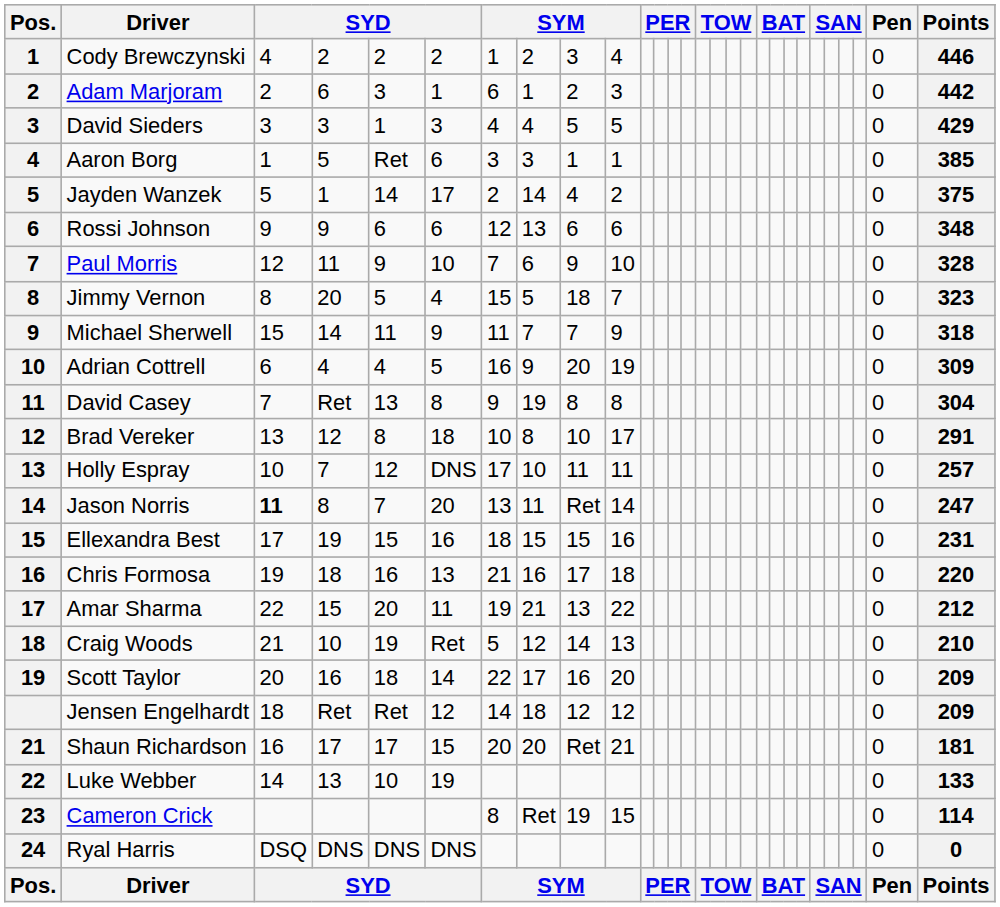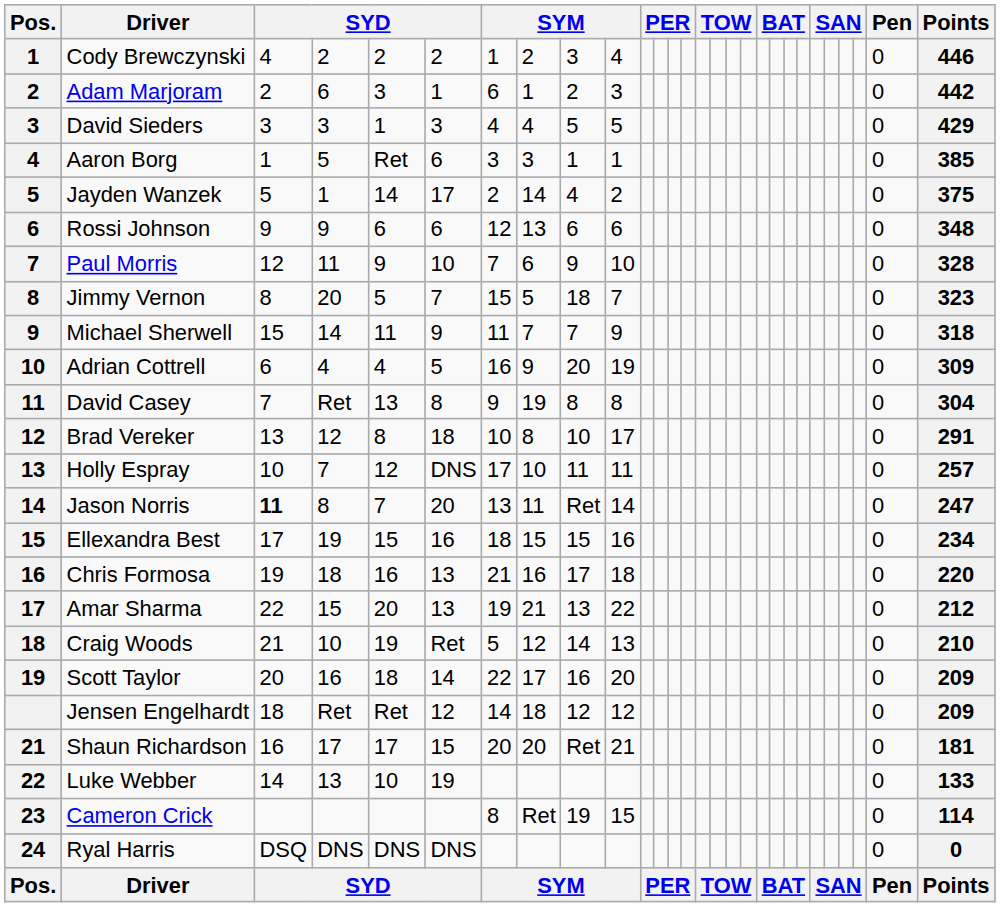 <table class="wikitable" style=font-size:85%;>
 <tr>
 <th>Pos.</th>
 <th>Driver</th>
 <th colspan="4"><a href='#'>SYD</a></th>
 <th colspan="4"><a href='#'>SYM</a></th>
 <th colspan="4"><a href='#'>PER</a></th>
 <th colspan="4"><a href='#'>TOW</a></th>
 <th colspan="4"><a href='#'>BAT</a></th>
 <th colspan="4"><a href='#'>SAN</a></th>
 <th>Pen</th>
 <th>Points</th>
 </tr>
 <tr>
 <th>1</th>
 <td> Cody Brewczynski</td>
 <td>4</td>
 <td>2</td>
 <td>2</td>
 <td>2</td>
 <td>1</td>
 <td>2</td>
 <td>3</td>
 <td>4</td>
 <td></td>
 <td></td>
 <td></td>
 <td></td>
 <td></td>
 <td></td>
 <td></td>
 <td></td>
 <td></td>
 <td></td>
 <td></td>
 <td></td>
 <td></td>
 <td></td>
 <td></td>
 <td></td>
 <td>0</td>
 <th>446</th>
 </tr>
 <tr>
 <th>2</th>
 <td> <a href='#'>Adam Marjoram</a></td>
 <td>2</td>
 <td>6</td>
 <td>3</td>
 <td>1</td>
 <td>6</td>
 <td>1</td>
 <td>2</td>
 <td>3</td>
 <td></td>
 <td></td>
 <td></td>
 <td></td>
 <td></td>
 <td></td>
 <td></td>
 <td></td>
 <td></td>
 <td></td>
 <td></td>
 <td></td>
 <td></td>
 <td></td>
 <td></td>
 <td></td>
 <td>0</td>
 <th>442</th>
 </tr>
 <tr>
 <th>3</th>
 <td> David Sieders</td>
 <td>3</td>
 <td>3</td>
 <td>1</td>
 <td>3</td>
 <td>4</td>
 <td>4</td>
 <td>5</td>
 <td>5</td>
 <td></td>
 <td></td>
 <td></td>
 <td></td>
 <td></td>
 <td></td>
 <td></td>
 <td></td>
 <td></td>
 <td></td>
 <td></td>
 <td></td>
 <td></td>
 <td></td>
 <td></td>
 <td></td>
 <td>0</td>
 <th>429</th>
 </tr>
 <tr>
 <th>4</th>
 <td> Aaron Borg</td>
 <td>1</td>
 <td>5</td>
 <td>Ret</td>
 <td>6</td>
 <td>3</td>
 <td>3</td>
 <td>1</td>
 <td>1</td>
 <td></td>
 <td></td>
 <td></td>
 <td></td>
 <td></td>
 <td></td>
 <td></td>
 <td></td>
 <td></td>
 <td></td>
 <td></td>
 <td></td>
 <td></td>
 <td></td>
 <td></td>
 <td></td>
 <td>0</td>
 <th>385</th>
 </tr>
 <tr>
 <th>5</th>
 <td> Jayden Wanzek</td>
 <td>5</td>
 <td>1</td>
 <td>14</td>
 <td>17</td>
 <td>2</td>
 <td>14</td>
 <td>4</td>
 <td>2</td>
 <td></td>
 <td></td>
 <td></td>
 <td></td>
 <td></td>
 <td></td>
 <td></td>
 <td></td>
 <td></td>
 <td></td>
 <td></td>
 <td></td>
 <td></td>
 <td></td>
 <td></td>
 <td></td>
 <td>0</td>
 <th>375</th>
 </tr>
 <tr>
 <th>6</th>
 <td> Rossi Johnson</td>
 <td>9</td>
 <td>9</td>
 <td>6</td>
 <td>6</td>
 <td>12</td>
 <td>13</td>
 <td>6</td>
 <td>6</td>
 <td></td>
 <td></td>
 <td></td>
 <td></td>
 <td></td>
 <td></td>
 <td></td>
 <td></td>
 <td></td>
 <td></td>
 <td></td>
 <td></td>
 <td></td>
 <td></td>
 <td></td>
 <td></td>
 <td>0</td>
 <th>348</th>
 </tr>
 <tr>
 <th>7</th>
 <td> <a href='#'>Paul Morris</a></td>
 <td>12</td>
 <td>11</td>
 <td>9</td>
 <td>10</td>
 <td>7</td>
 <td>6</td>
 <td>9</td>
 <td>10</td>
 <td></td>
 <td></td>
 <td></td>
 <td></td>
 <td></td>
 <td></td>
 <td></td>
 <td></td>
 <td></td>
 <td></td>
 <td></td>
 <td></td>
 <td></td>
 <td></td>
 <td></td>
 <td></td>
 <td>0</td>
 <th>328</th>
 </tr>
 <tr>
 <th>8</th>
 <td> Jimmy Vernon</td>
 <td>8</td>
 <td>20</td>
 <td>5</td>
-<td>4</td>
+<td>7</td>
 <td>15</td>
 <td>5</td>
 <td>18</td>
 <td>7</td>
 <td></td>
 <td></td>
 <td></td>
 <td></td>
 <td></td>
 <td></td>
 <td></td>
 <td></td>
 <td></td>
 <td></td>
 <td></td>
 <td></td>
 <td></td>
 <td></td>
 <td></td>
 <td></td>
 <td>0</td>
 <th>323</th>
 </tr>
 <tr>
 <th>9</th>
 <td> Michael Sherwell</td>
 <td>15</td>
 <td>14</td>
 <td>11</td>
 <td>9</td>
 <td>11</td>
 <td>7</td>
 <td>7</td>
 <td>9</td>
 <td></td>
 <td></td>
 <td></td>
 <td></td>
 <td></td>
 <td></td>
 <td></td>
 <td></td>
 <td></td>
 <td></td>
 <td></td>
 <td></td>
 <td></td>
 <td></td>
 <td></td>
 <td></td>
 <td>0</td>
 <th>318</th>
 </tr>
 <tr>
 <th>10</th>
 <td> Adrian Cottrell</td>
 <td>6</td>
 <td>4</td>
 <td>4</td>
 <td>5</td>
 <td>16</td>
 <td>9</td>
 <td>20</td>
 <td>19</td>
 <td></td>
 <td></td>
 <td></td>
 <td></td>
 <td></td>
 <td></td>
 <td></td>
 <td></td>
 <td></td>
 <td></td>
 <td></td>
 <td></td>
 <td></td>
 <td></td>
 <td></td>
 <td></td>
 <td>0</td>
 <th>309</th>
 </tr>
 <tr>
 <th>11</th>
 <td> David Casey</td>
 <td>7</td>
 <td>Ret</td>
 <td>13</td>
 <td>8</td>
 <td>9</td>
 <td>19</td>
 <td>8</td>
 <td>8</td>
 <td></td>
 <td></td>
 <td></td>
 <td></td>
 <td></td>
 <td></td>
 <td></td>
 <td></td>
 <td></td>
 <td></td>
 <td></td>
 <td></td>
 <td></td>
 <td></td>
 <td></td>
 <td></td>
 <td>0</td>
 <th>304</th>
 </tr>
 <tr>
 <th>12</th>
 <td> Brad Vereker</td>
 <td>13</td>
 <td>12</td>
 <td>8</td>
 <td>18</td>
 <td>10</td>
 <td>8</td>
 <td>10</td>
 <td>17</td>
 <td></td>
 <td></td>
 <td></td>
 <td></td>
 <td></td>
 <td></td>
 <td></td>
 <td></td>
 <td></td>
 <td></td>
 <td></td>
 <td></td>
 <td></td>
 <td></td>
 <td></td>
 <td></td>
 <td>0</td>
 <th>291</th>
 </tr>
 <tr>
 <th>13</th>
 <td> Holly Espray</td>
 <td>10</td>
 <td>7</td>
 <td>12</td>
 <td>DNS</td>
 <td>17</td>
 <td>10</td>
 <td>11</td>
 <td>11</td>
 <td></td>
 <td></td>
 <td></td>
 <td></td>
 <td></td>
 <td></td>
 <td></td>
 <td></td>
 <td></td>
 <td></td>
 <td></td>
 <td></td>
 <td></td>
 <td></td>
 <td></td>
 <td></td>
 <td>0</td>
 <th>257</th>
 </tr>
 <tr>
 <th>14</th>
 <td> Jason Norris</td>
 <td><strong>11</strong></td>
 <td>8</td>
 <td>7</td>
 <td>20</td>
 <td>13</td>
 <td>11</td>
 <td>Ret</td>
 <td>14</td>
 <td></td>
 <td></td>
 <td></td>
 <td></td>
 <td></td>
 <td></td>
 <td></td>
 <td></td>
 <td></td>
 <td></td>
 <td></td>
 <td></td>
 <td></td>
 <td></td>
 <td></td>
 <td></td>
 <td>0</td>
 <th>247</th>
 </tr>
 <tr>
 <th>15</th>
 <td> Ellexandra Best</td>
 <td>17</td>
 <td>19</td>
 <td>15</td>
 <td>16</td>
 <td>18</td>
 <td>15</td>
 <td>15</td>
 <td>16</td>
 <td></td>
 <td></td>
 <td></td>
 <td></td>
 <td></td>
 <td></td>
 <td></td>
 <td></td>
 <td></td>
 <td></td>
 <td></td>
 <td></td>
 <td></td>
 <td></td>
 <td></td>
 <td></td>
 <td>0</td>
-<th>231</th>
+<th>234</th>
 </tr>
 <tr>
 <th>16</th>
 <td> Chris Formosa</td>
 <td>19</td>
 <td>18</td>
 <td>16</td>
 <td>13</td>
 <td>21</td>
 <td>16</td>
 <td>17</td>
 <td>18</td>
 <td></td>
 <td></td>
 <td></td>
 <td></td>
 <td></td>
 <td></td>
 <td></td>
 <td></td>
 <td></td>
 <td></td>
 <td></td>
 <td></td>
 <td></td>
 <td></td>
 <td></td>
 <td></td>
 <td>0</td>
 <th>220</th>
 </tr>
 <tr>
 <th>17</th>
 <td> Amar Sharma</td>
 <td>22</td>
 <td>15</td>
 <td>20</td>
-<td>11</td>
+<td>13</td>
 <td>19</td>
 <td>21</td>
 <td>13</td>
 <td>22</td>
 <td></td>
 <td></td>
 <td></td>
 <td></td>
 <td></td>
 <td></td>
 <td></td>
 <td></td>
 <td></td>
 <td></td>
 <td></td>
 <td></td>
 <td></td>
 <td></td>
 <td></td>
 <td></td>
 <td>0</td>
 <th>212</th>
 </tr>
 <tr>
 <th>18</th>
 <td> Craig Woods</td>
 <td>21</td>
 <td>10</td>
 <td>19</td>
 <td>Ret</td>
 <td>5</td>
 <td>12</td>
 <td>14</td>
 <td>13</td>
 <td></td>
 <td></td>
 <td></td>
 <td></td>
 <td></td>
 <td></td>
 <td></td>
 <td></td>
 <td></td>
 <td></td>
 <td></td>
 <td></td>
 <td></td>
 <td></td>
 <td></td>
 <td></td>
 <td>0</td>
 <th>210</th>
 </tr>
 <tr>
 <th>19</th>
 <td> Scott Taylor</td>
 <td>20</td>
 <td>16</td>
 <td>18</td>
 <td>14</td>
 <td>22</td>
 <td>17</td>
 <td>16</td>
 <td>20</td>
 <td></td>
 <td></td>
 <td></td>
 <td></td>
 <td></td>
 <td></td>
 <td></td>
 <td></td>
 <td></td>
 <td></td>
 <td></td>
 <td></td>
 <td></td>
 <td></td>
 <td></td>
 <td></td>
 <td>0</td>
 <th>209</th>
 </tr>
 <tr>
 <th></th>
 <td> Jensen Engelhardt</td>
 <td>18</td>
 <td>Ret</td>
 <td>Ret</td>
 <td>12</td>
 <td>14</td>
 <td>18</td>
 <td>12</td>
 <td>12</td>
 <td></td>
 <td></td>
 <td></td>
 <td></td>
 <td></td>
 <td></td>
 <td></td>
 <td></td>
 <td></td>
 <td></td>
 <td></td>
 <td></td>
 <td></td>
 <td></td>
 <td></td>
 <td></td>
 <td>0</td>
 <th>209</th>
 </tr>
 <tr>
 <th>21</th>
 <td> Shaun Richardson</td>
 <td>16</td>
 <td>17</td>
 <td>17</td>
 <td>15</td>
 <td>20</td>
 <td>20</td>
 <td>Ret</td>
 <td>21</td>
 <td></td>
 <td></td>
 <td></td>
 <td></td>
 <td></td>
 <td></td>
 <td></td>
 <td></td>
 <td></td>
 <td></td>
 <td></td>
 <td></td>
 <td></td>
 <td></td>
 <td></td>
 <td></td>
 <td>0</td>
 <th>181</th>
 </tr>
 <tr>
 <th>22</th>
 <td> Luke Webber</td>
 <td>14</td>
 <td>13</td>
 <td>10</td>
 <td>19</td>
 <td></td>
 <td></td>
 <td></td>
 <td></td>
 <td></td>
 <td></td>
 <td></td>
 <td></td>
 <td></td>
 <td></td>
 <td></td>
 <td></td>
 <td></td>
 <td></td>
 <td></td>
 <td></td>
 <td></td>
 <td></td>
 <td></td>
 <td></td>
 <td>0</td>
 <th>133</th>
 </tr>
 <tr>
 <th>23</th>
 <td> <a href='#'>Cameron Crick</a></td>
 <td></td>
 <td></td>
 <td></td>
 <td></td>
 <td>8</td>
 <td>Ret</td>
 <td>19</td>
 <td>15</td>
 <td></td>
 <td></td>
 <td></td>
 <td></td>
 <td></td>
 <td></td>
 <td></td>
 <td></td>
 <td></td>
 <td></td>
 <td></td>
 <td></td>
 <td></td>
 <td></td>
 <td></td>
 <td></td>
 <td>0</td>
 <th>114</th>
 </tr>
 <tr>
 <th>24</th>
 <td> Ryal Harris</td>
 <td>DSQ</td>
 <td>DNS</td>
 <td>DNS</td>
 <td>DNS</td>
 <td></td>
 <td></td>
 <td></td>
 <td></td>
 <td></td>
 <td></td>
 <td></td>
 <td></td>
 <td></td>
 <td></td>
 <td></td>
 <td></td>
 <td></td>
 <td></td>
 <td></td>
 <td></td>
 <td></td>
 <td></td>
 <td></td>
 <td></td>
 <td>0</td>
 <th>0</th>
 </tr>
 <tr>
 <th>Pos.</th>
 <th>Driver</th>
 <th colspan="4"><a href='#'>SYD</a></th>
 <th colspan="4"><a href='#'>SYM</a></th>
 <th colspan="4"><a href='#'>PER</a></th>
 <th colspan="4"><a href='#'>TOW</a></th>
 <th colspan="4"><a href='#'>BAT</a></th>
 <th colspan="4"><a href='#'>SAN</a></th>
 <th>Pen</th>
 <th>Points</th>
 </tr>
 </table>
